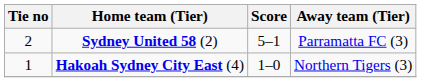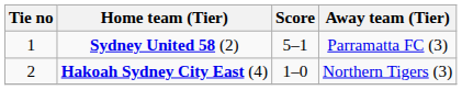 <table class="wikitable" style="text-align:center">
 <tr>
 <th>Tie no</th>
 <th>Home team (Tier)</th>
 <th>Score</th>
 <th>Away team (Tier)</th>
 </tr>
 <tr>
-<td>2</td>
+<td>1</td>
 <td><strong><a href='#'>Sydney United 58</a></strong> (2)</td>
 <td>5–1</td>
 <td><a href='#'>Parramatta FC</a> (3)</td>
 </tr>
 <tr>
-<td>1</td>
+<td>2</td>
 <td><strong><a href='#'>Hakoah Sydney City East</a></strong> (4)</td>
 <td>1–0</td>
 <td><a href='#'>Northern Tigers</a> (3)</td>
 </tr>
 <tr>
 </tr>
 </table>
